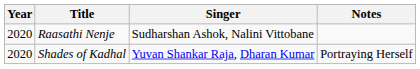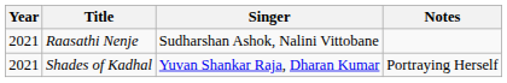 <table class="wikitable sortable">
 <tr>
 <th>Year</th>
 <th>Title</th>
 <th>Singer</th>
 <th class="unsortable">Notes</th>
 </tr>
 <tr>
-<td>2020</td>
+<td>2021</td>
 <td><em>Raasathi Nenje</em></td>
 <td>Sudharshan Ashok, Nalini Vittobane</td>
 <td></td>
 </tr>
 <tr>
-<td>2020</td>
+<td>2021</td>
 <td><em>Shades of Kadhal</em></td>
 <td><a href='#'>Yuvan Shankar Raja</a>, <a href='#'>Dharan Kumar</a></td>
 <td>Portraying Herself</td>
 </tr>
 </table>
